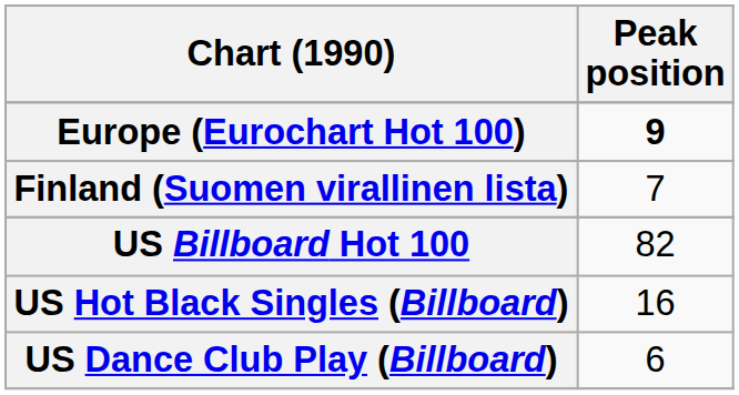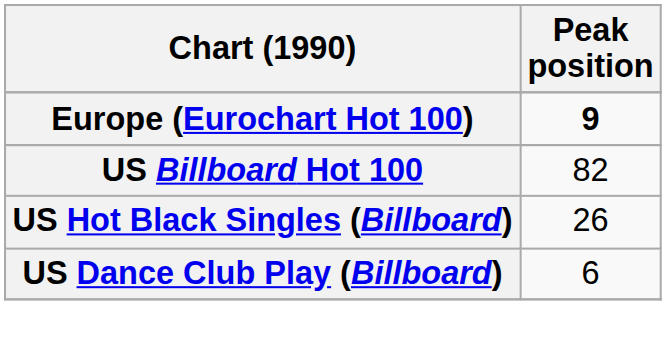 <table class="wikitable sortable plainrowheaders" style="text-align:center">
 <tr>
 <th scope="col">Chart (1990)</th>
 <th scope="col">Peak<br>position</th>
 </tr>
 <tr>
 </tr>
 <tr>
 </tr>
 <tr>
 </tr>
 <tr>
 <th scope="row">Europe (<a href='#'>Eurochart Hot 100</a>)</th>
 <td><strong>9</strong></td>
-</tr>
-<tr>
-<th scope="row">Finland (<a href='#'>Suomen virallinen lista</a>)</th>
-<td>7</td>
 </tr>
 <tr>
 </tr>
 <tr>
 </tr>
 <tr>
 </tr>
 <tr>
 </tr>
 <tr>
 </tr>
 <tr>
 </tr>
 <tr>
 <th scope="row">US <a href='#'><em>Billboard</em> Hot 100</a></th>
 <td>82</td>
 </tr>
 <tr>
 <th scope="row">US <a href='#'>Hot Black Singles</a> (<em><a href='#'>Billboard</a></em>)</th>
-<td>16</td>
+<td>26</td>
 </tr>
 <tr>
 <th scope="row">US <a href='#'>Dance Club Play</a> (<em><a href='#'>Billboard</a></em>)</th>
 <td>6</td>
 </tr>
 <tr>
 </tr>
 </table>
